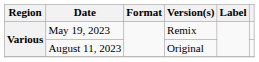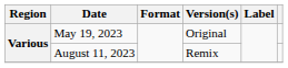 <table class="wikitable plainrowheaders">
 <tr>
 <th scope="col">Region</th>
 <th scope="col">Date</th>
 <th scope="col">Format</th>
 <th scope="col">Version(s)</th>
 <th scope="col">Label</th>
 <th scope="col"></th>
 </tr>
 <tr>
 <th rowspan="2" scope="row">Various</th>
 <td>May 19, 2023</td>
 <td rowspan="2"></td>
-<td>Remix</td>
+<td>Original</td>
 <td rowspan="2"></td>
 <td style="text-align:center;"></td>
 </tr>
 <tr>
 <td>August 11, 2023</td>
-<td>Original</td>
+<td>Remix</td>
 <td style="text-align:center;"></td>
 </tr>
 <tr>
 </tr>
 </table>
